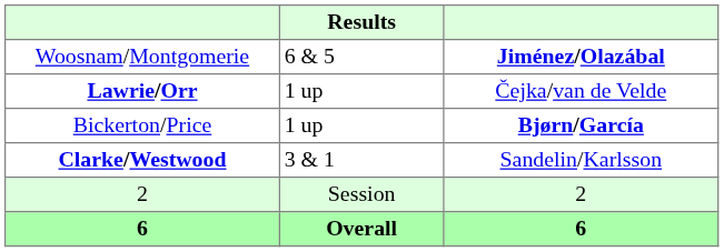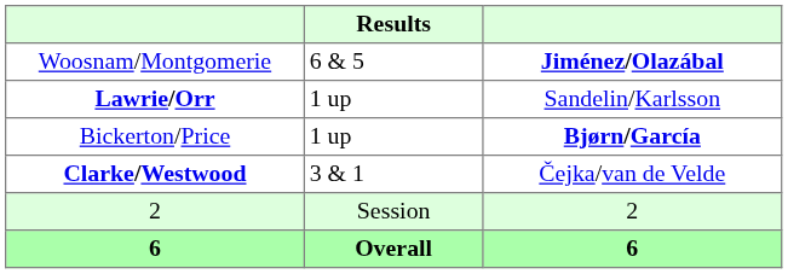 <table border="1" cellpadding="3" style="border-collapse:collapse; text-align:center;">
 <tr style="background:#ddffdd;">
 <th style="width:12em;"> </th>
 <th style="width:7em;">Results</th>
 <th style="width:12em;"></th>
 </tr>
 <tr>
 <td><a href='#'>Woosnam</a>/<a href='#'>Montgomerie</a></td>
 <td align=left> 6 & 5</td>
 <td><strong><a href='#'>Jiménez</a>/<a href='#'>Olazábal</a></strong></td>
 </tr>
 <tr>
 <td><strong><a href='#'>Lawrie</a>/<a href='#'>Orr</a></strong></td>
 <td align=left> 1 up</td>
-<td><a href='#'>Čejka</a>/<a href='#'>van de Velde</a></td>
+<td><a href='#'>Sandelin</a>/<a href='#'>Karlsson</a></td>
 </tr>
 <tr>
 <td><a href='#'>Bickerton</a>/<a href='#'>Price</a></td>
 <td align=left> 1 up</td>
 <td><strong><a href='#'>Bjørn</a>/<a href='#'>García</a></strong></td>
 </tr>
 <tr>
 <td><strong><a href='#'>Clarke</a>/<a href='#'>Westwood</a></strong></td>
 <td align=left> 3 & 1</td>
-<td><a href='#'>Sandelin</a>/<a href='#'>Karlsson</a></td>
+<td><a href='#'>Čejka</a>/<a href='#'>van de Velde</a></td>
 </tr>
 <tr style="background:#ddffdd;">
 <td>2</td>
 <td>Session</td>
 <td>2</td>
 </tr>
 <tr style="background:#aaffaa;">
 <th>6</th>
 <th>Overall</th>
 <th>6</th>
 </tr>
 </table>
